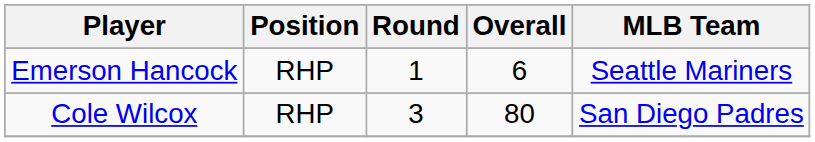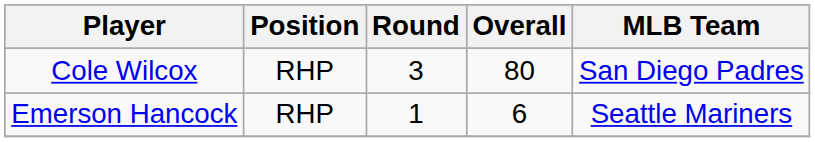 <table class="wikitable" style="text-align:center;">
 <tr>
 <th>Player</th>
 <th>Position</th>
 <th>Round</th>
 <th>Overall</th>
 <th>MLB Team</th>
 </tr>
 <tr>
+<td><a href='#'>Cole Wilcox</a></td>
+<td>RHP</td>
+<td>3</td>
+<td>80</td>
+<td><a href='#'>San Diego Padres</a></td>
+</tr>
+<tr>
 <td><a href='#'>Emerson Hancock</a></td>
 <td>RHP</td>
 <td>1</td>
 <td>6</td>
 <td><a href='#'>Seattle Mariners</a></td>
 </tr>
 <tr>
-<td><a href='#'>Cole Wilcox</a></td>
-<td>RHP</td>
-<td>3</td>
-<td>80</td>
-<td><a href='#'>San Diego Padres</a></td>
-</tr>
-<tr>
 </tr>
 </table>
